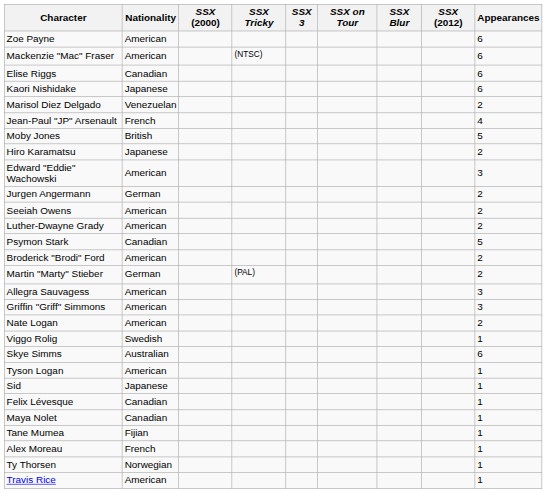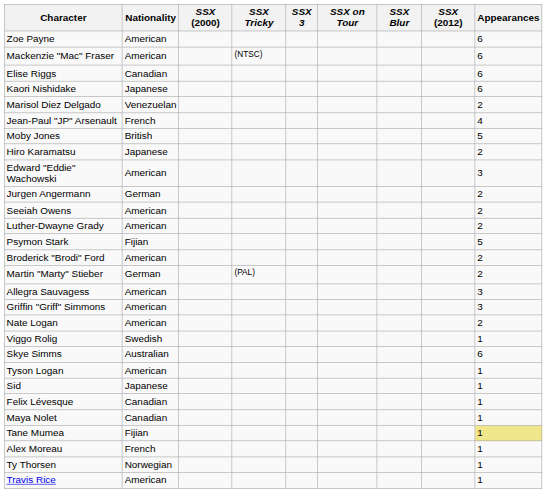 <table class="wikitable sortable collapsible">
 <tr>
 <th>Character</th>
 <th>Nationality</th>
 <th><em>SSX</em> (2000)</th>
 <th><em>SSX Tricky</em></th>
 <th><em>SSX 3</em></th>
 <th><em>SSX on Tour</em></th>
 <th><em>SSX Blur</em></th>
 <th><em>SSX</em> (2012)</th>
 <th>Appearances</th>
 </tr>
 <tr>
 <td>Zoe Payne</td>
 <td> American</td>
 <td></td>
 <td></td>
 <td></td>
 <td></td>
 <td></td>
 <td></td>
 <td>6</td>
 </tr>
 <tr>
 <td>Mackenzie "Mac" Fraser</td>
 <td> American</td>
 <td></td>
 <td><sup>(NTSC)</sup></td>
 <td></td>
 <td></td>
 <td></td>
 <td></td>
 <td>6</td>
 </tr>
 <tr>
 <td>Elise Riggs</td>
 <td> Canadian</td>
 <td></td>
 <td></td>
 <td></td>
 <td></td>
 <td></td>
 <td></td>
 <td>6</td>
 </tr>
 <tr>
 <td>Kaori Nishidake</td>
 <td> Japanese</td>
 <td></td>
 <td></td>
 <td></td>
 <td></td>
 <td></td>
 <td></td>
 <td>6</td>
 </tr>
 <tr>
 <td>Marisol Diez Delgado</td>
 <td> Venezuelan</td>
 <td></td>
 <td></td>
 <td></td>
 <td></td>
 <td></td>
 <td></td>
 <td>2</td>
 </tr>
 <tr>
 <td>Jean-Paul "JP" Arsenault</td>
 <td> French</td>
 <td></td>
 <td></td>
 <td></td>
 <td></td>
 <td></td>
 <td></td>
 <td>4</td>
 </tr>
 <tr>
 <td>Moby Jones</td>
 <td> British</td>
 <td></td>
 <td></td>
 <td></td>
 <td></td>
 <td></td>
 <td></td>
 <td>5</td>
 </tr>
 <tr>
 <td>Hiro Karamatsu</td>
 <td> Japanese</td>
 <td></td>
 <td></td>
 <td></td>
 <td></td>
 <td></td>
 <td></td>
 <td>2</td>
 </tr>
 <tr>
 <td>Edward "Eddie" Wachowski</td>
 <td> American</td>
 <td></td>
 <td></td>
 <td></td>
 <td></td>
 <td></td>
 <td></td>
 <td>3</td>
 </tr>
 <tr>
 <td>Jurgen Angermann</td>
 <td> German</td>
 <td></td>
 <td></td>
 <td></td>
 <td></td>
 <td></td>
 <td></td>
 <td>2</td>
 </tr>
 <tr>
 <td>Seeiah Owens</td>
 <td> American</td>
 <td></td>
 <td></td>
 <td></td>
 <td></td>
 <td></td>
 <td></td>
 <td>2</td>
 </tr>
 <tr>
 <td>Luther-Dwayne Grady</td>
 <td> American</td>
 <td></td>
 <td></td>
 <td></td>
 <td></td>
 <td></td>
 <td></td>
 <td>2</td>
 </tr>
 <tr>
 <td>Psymon Stark</td>
-<td> Canadian</td>
+<td> Fijian</td>
 <td></td>
 <td></td>
 <td></td>
 <td></td>
 <td></td>
 <td></td>
 <td>5</td>
 </tr>
 <tr>
 <td>Broderick "Brodi" Ford</td>
 <td> American</td>
 <td></td>
 <td></td>
 <td></td>
 <td></td>
 <td></td>
 <td></td>
 <td>2</td>
 </tr>
 <tr>
 <td>Martin "Marty" Stieber</td>
 <td> German</td>
 <td></td>
 <td><sup>(PAL)</sup></td>
 <td></td>
 <td></td>
 <td></td>
 <td></td>
 <td>2</td>
 </tr>
 <tr>
 <td>Allegra Sauvagess</td>
 <td> American</td>
 <td></td>
 <td></td>
 <td></td>
 <td></td>
 <td></td>
 <td></td>
 <td>3</td>
 </tr>
 <tr>
 <td>Griffin "Griff" Simmons</td>
 <td> American</td>
 <td></td>
 <td></td>
 <td></td>
 <td></td>
 <td></td>
 <td></td>
 <td>3</td>
 </tr>
 <tr>
 <td>Nate Logan</td>
 <td> American</td>
 <td></td>
 <td></td>
 <td></td>
 <td></td>
 <td></td>
 <td></td>
 <td>2</td>
 </tr>
 <tr>
 <td>Viggo Rolig</td>
 <td> Swedish</td>
 <td></td>
 <td></td>
 <td></td>
 <td></td>
 <td></td>
 <td></td>
 <td>1</td>
 </tr>
 <tr>
 <td>Skye Simms</td>
 <td> Australian</td>
 <td></td>
 <td></td>
 <td></td>
 <td></td>
 <td></td>
 <td></td>
 <td>6</td>
 </tr>
 <tr>
 <td>Tyson Logan</td>
 <td> American</td>
 <td></td>
 <td></td>
 <td></td>
 <td></td>
 <td></td>
 <td></td>
 <td>1</td>
 </tr>
 <tr>
 <td>Sid</td>
 <td> Japanese</td>
 <td></td>
 <td></td>
 <td></td>
 <td></td>
 <td></td>
 <td></td>
 <td>1</td>
 </tr>
 <tr>
 <td>Felix Lévesque</td>
 <td> Canadian</td>
 <td></td>
 <td></td>
 <td></td>
 <td></td>
 <td></td>
 <td></td>
 <td>1</td>
 </tr>
 <tr>
 <td>Maya Nolet</td>
 <td> Canadian</td>
 <td></td>
 <td></td>
 <td></td>
 <td></td>
 <td></td>
 <td></td>
 <td>1</td>
 </tr>
 <tr>
 <td>Tane Mumea</td>
 <td> Fijian</td>
 <td></td>
 <td></td>
 <td></td>
 <td></td>
 <td></td>
 <td></td>
-<td>1</td>
+<td style="background: khaki;">1</td>
 </tr>
 <tr>
 <td>Alex Moreau</td>
 <td> French</td>
 <td></td>
 <td></td>
 <td></td>
 <td></td>
 <td></td>
 <td></td>
 <td>1</td>
 </tr>
 <tr>
 <td>Ty Thorsen</td>
 <td> Norwegian</td>
 <td></td>
 <td></td>
 <td></td>
 <td></td>
 <td></td>
 <td></td>
 <td>1</td>
 </tr>
 <tr>
 <td><a href='#'>Travis Rice</a></td>
 <td> American</td>
 <td></td>
 <td></td>
 <td></td>
 <td></td>
 <td></td>
 <td></td>
 <td>1</td>
 </tr>
 </table>
